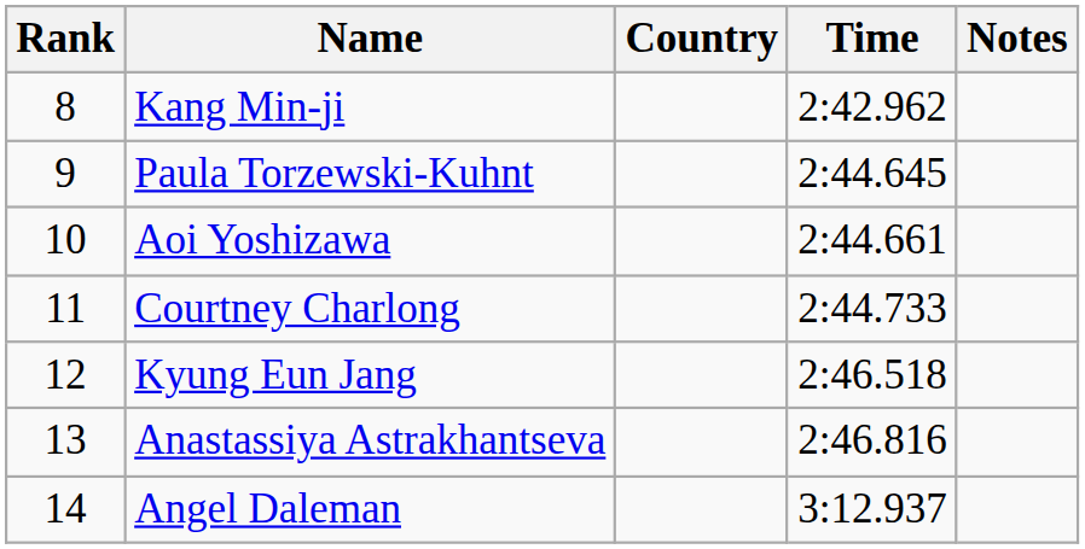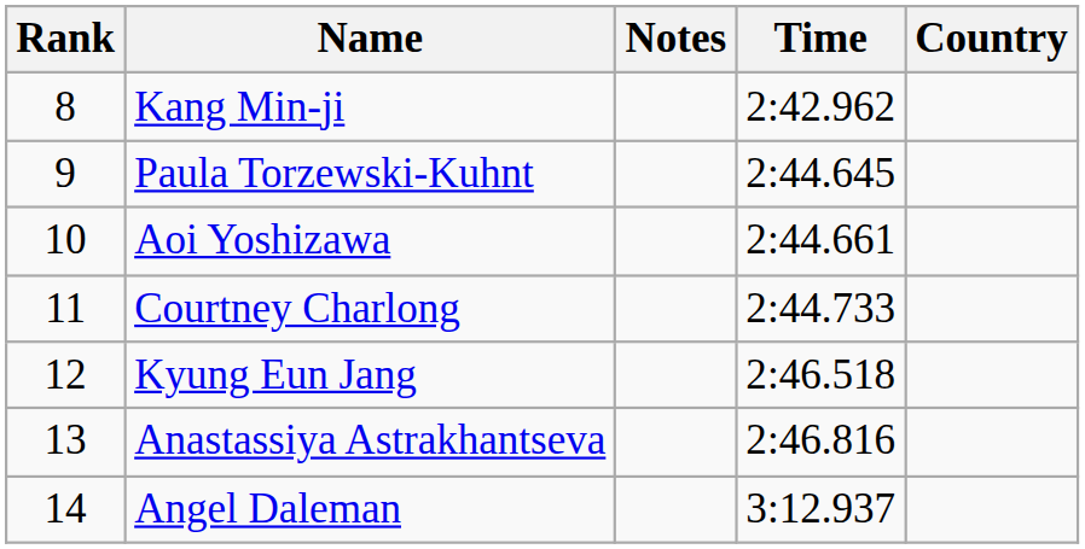 <table class="wikitable sortable" style="text-align:center">
 <tr>
 <th>Rank</th>
 <th>Name</th>
+<th>Notes</th>
+<th>Time</th>
 <th>Country</th>
-<th>Time</th>
-<th>Notes</th>
 </tr>
 <tr>
 <td>8</td>
 <td align=left><a href='#'>Kang Min-ji</a></td>
+<td></td>
+<td>2:42.962</td>
 <td align=left></td>
-<td>2:42.962</td>
-<td></td>
 </tr>
 <tr>
 <td>9</td>
 <td align=left><a href='#'>Paula Torzewski-Kuhnt</a></td>
+<td></td>
+<td>2:44.645</td>
 <td align=left></td>
-<td>2:44.645</td>
-<td></td>
 </tr>
 <tr>
 <td>10</td>
 <td align=left><a href='#'>Aoi Yoshizawa</a></td>
+<td></td>
+<td>2:44.661</td>
 <td align=left></td>
-<td>2:44.661</td>
-<td></td>
 </tr>
 <tr>
 <td>11</td>
 <td align=left><a href='#'>Courtney Charlong</a></td>
+<td></td>
+<td>2:44.733</td>
 <td align=left></td>
-<td>2:44.733</td>
-<td></td>
 </tr>
 <tr>
 <td>12</td>
 <td align=left><a href='#'>Kyung Eun Jang</a></td>
+<td></td>
+<td>2:46.518</td>
 <td align=left></td>
-<td>2:46.518</td>
-<td></td>
 </tr>
 <tr>
 <td>13</td>
 <td align=left><a href='#'>Anastassiya Astrakhantseva</a></td>
+<td></td>
+<td>2:46.816</td>
 <td align=left></td>
-<td>2:46.816</td>
-<td></td>
 </tr>
 <tr>
 <td>14</td>
 <td align=left><a href='#'>Angel Daleman</a></td>
+<td></td>
+<td>3:12.937</td>
 <td align=left></td>
-<td>3:12.937</td>
-<td></td>
 </tr>
 </table>
